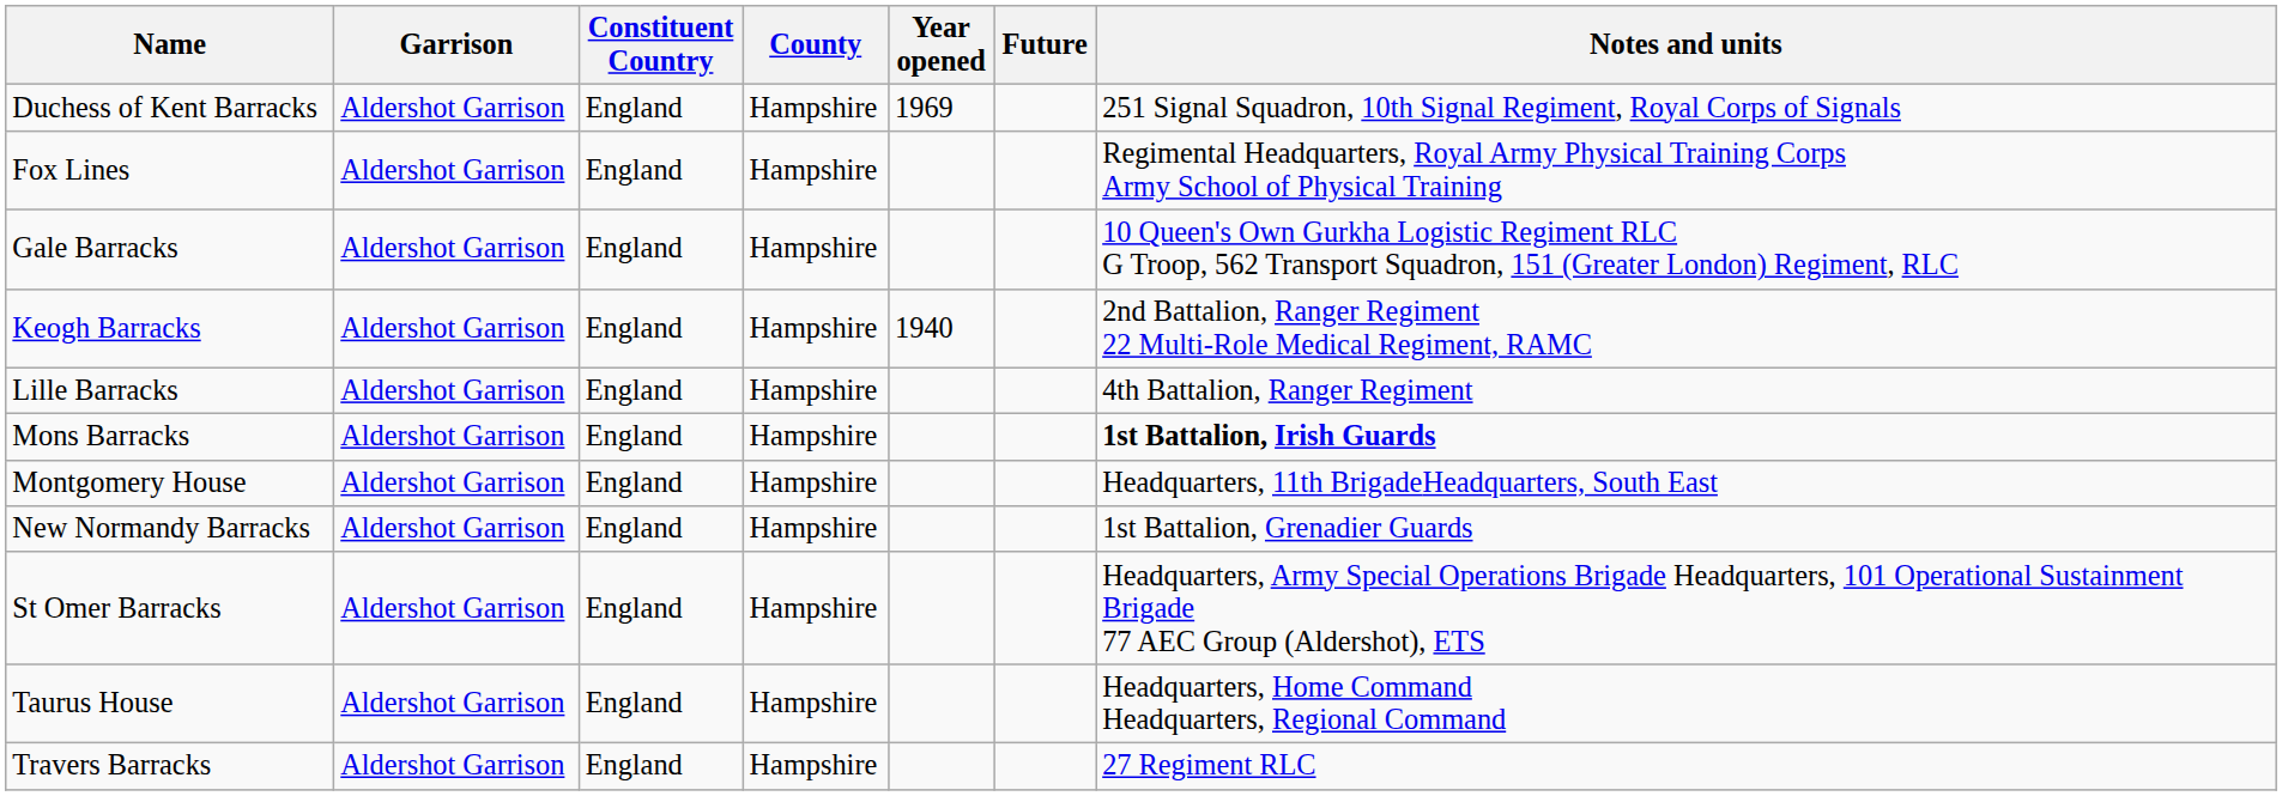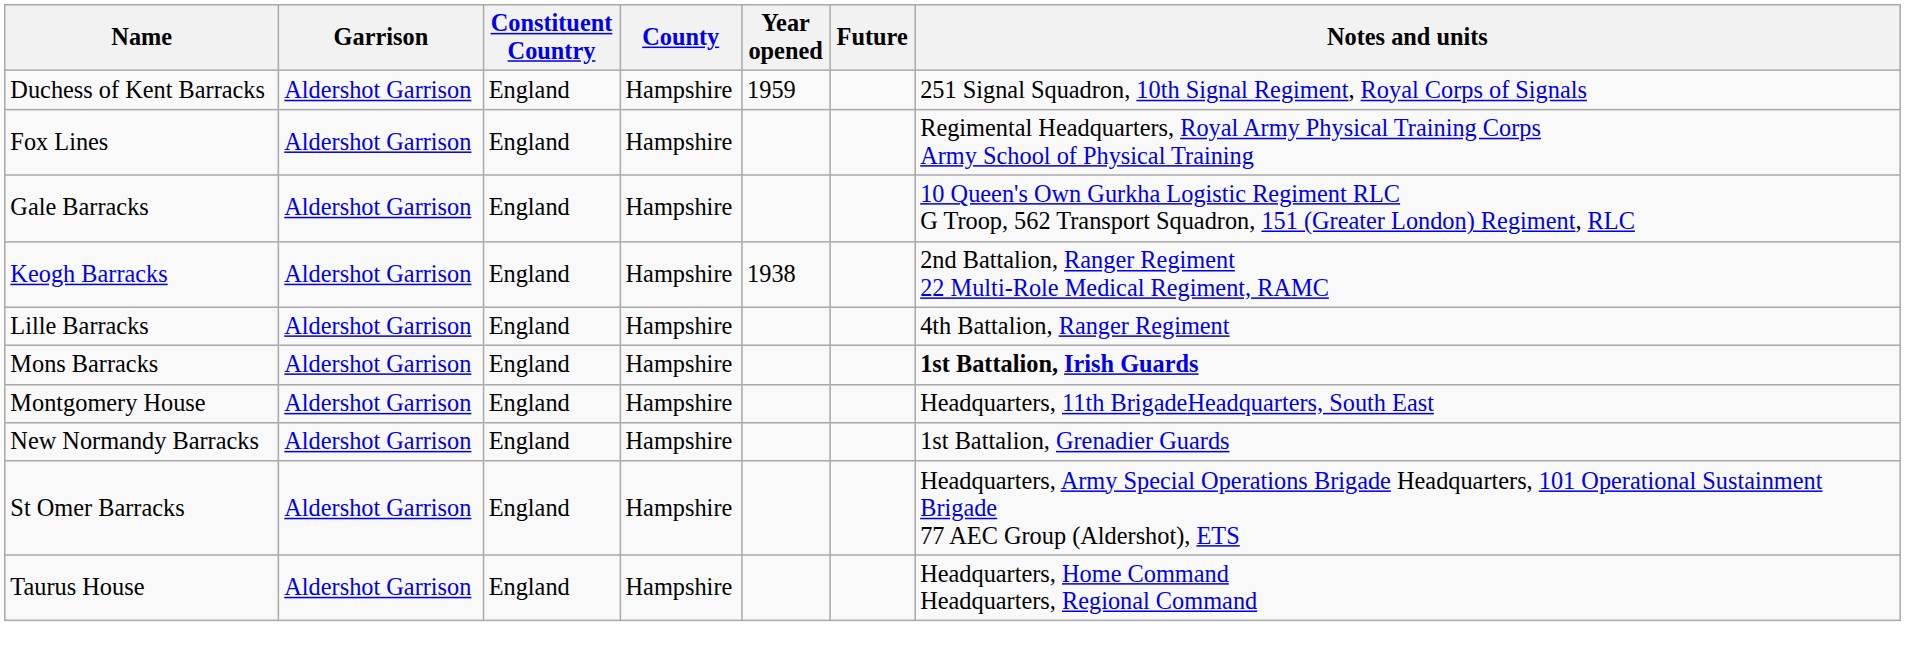 <table class="wikitable sortable" border="1">
 <tr>
 <th style="width=14%">Name</th>
 <th style="width=10%">Garrison</th>
 <th style="width=10%"><a href='#'>Constituent<br>Country</a></th>
 <th style="width=10%"><a href='#'>County</a></th>
 <th style="width=4%">Year<br>opened</th>
 <th>Future</th>
 <th style="class=unsortable" width="52%">Notes and units</th>
 </tr>
 <tr>
 <td>Duchess of Kent Barracks</td>
 <td><a href='#'>Aldershot Garrison</a></td>
 <td>England</td>
 <td>Hampshire</td>
-<td>1969</td>
+<td>1959</td>
 <td></td>
 <td>251 Signal Squadron, <a href='#'>10th Signal Regiment</a>, <a href='#'>Royal Corps of Signals</a></td>
 </tr>
 <tr>
 <td>Fox Lines</td>
 <td><a href='#'>Aldershot Garrison</a></td>
 <td>England</td>
 <td>Hampshire</td>
 <td></td>
 <td></td>
 <td>Regimental Headquarters, <a href='#'>Royal Army Physical Training Corps</a><br><a href='#'>Army School of Physical Training</a></td>
 </tr>
 <tr>
 <td>Gale Barracks</td>
 <td><a href='#'>Aldershot Garrison</a></td>
 <td>England</td>
 <td>Hampshire</td>
 <td></td>
 <td></td>
 <td><a href='#'>10 Queen's Own Gurkha Logistic Regiment RLC</a><br>G Troop, 562 Transport Squadron, <a href='#'>151 (Greater London) Regiment</a>, <a href='#'>RLC</a></td>
 </tr>
 <tr>
 <td><a href='#'>Keogh Barracks</a></td>
 <td><a href='#'>Aldershot Garrison</a></td>
 <td>England</td>
 <td>Hampshire</td>
-<td>1940</td>
+<td>1938</td>
 <td></td>
 <td>2nd Battalion, <a href='#'>Ranger Regiment</a><br><a href='#'>22 Multi-Role Medical Regiment, RAMC</a></td>
 </tr>
 <tr>
 <td>Lille Barracks</td>
 <td><a href='#'>Aldershot Garrison</a></td>
 <td>England</td>
 <td>Hampshire</td>
 <td></td>
 <td></td>
 <td>4th Battalion, <a href='#'>Ranger Regiment</a></td>
 </tr>
 <tr>
 <td>Mons Barracks</td>
 <td><a href='#'>Aldershot Garrison</a></td>
 <td>England</td>
 <td>Hampshire</td>
 <td></td>
 <td></td>
 <td><strong>1st Battalion, <a href='#'>Irish Guards</a></strong></td>
 </tr>
 <tr>
 <td>Montgomery House</td>
 <td><a href='#'>Aldershot Garrison</a></td>
 <td>England</td>
 <td>Hampshire</td>
 <td></td>
 <td></td>
 <td>Headquarters, <a href='#'>11th Brigade</a><a href='#'>Headquarters, South East</a></td>
 </tr>
 <tr>
 <td>New Normandy Barracks</td>
 <td><a href='#'>Aldershot Garrison</a></td>
 <td>England</td>
 <td>Hampshire</td>
 <td></td>
 <td></td>
 <td>1st Battalion, <a href='#'>Grenadier Guards</a></td>
 </tr>
 <tr>
 <td>St Omer Barracks</td>
 <td><a href='#'>Aldershot Garrison</a></td>
 <td>England</td>
 <td>Hampshire</td>
 <td></td>
 <td></td>
 <td>Headquarters, <a href='#'>Army Special Operations Brigade</a> Headquarters, <a href='#'>101 Operational Sustainment Brigade</a><br>77 AEC Group (Aldershot), <a href='#'>ETS</a></td>
 </tr>
 <tr>
 <td>Taurus House</td>
 <td><a href='#'>Aldershot Garrison</a></td>
 <td>England</td>
 <td>Hampshire</td>
 <td></td>
 <td></td>
 <td>Headquarters, <a href='#'>Home Command</a><br>Headquarters, <a href='#'>Regional Command</a></td>
 </tr>
-<tr>
-<td>Travers Barracks</td>
-<td><a href='#'>Aldershot Garrison</a></td>
-<td>England</td>
-<td>Hampshire</td>
-<td></td>
-<td></td>
-<td><a href='#'>27 Regiment RLC</a></td>
-</tr>
 </table>
